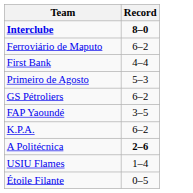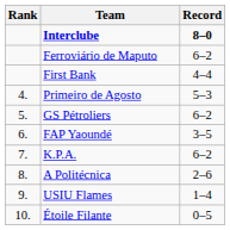 <table class="wikitable" style="text-align:center">
 <tr>
+<th>Rank</th>
 <th width=170>Team</th>
 <th>Record</th>
 </tr>
 <tr>
+<td></td>
 <td align=left> <strong><a href='#'>Interclube</a></strong></td>
 <td><strong>8–0</strong></td>
 </tr>
 <tr>
+<td></td>
 <td align=left> <a href='#'>Ferroviário de Maputo</a></td>
 <td>6–2</td>
 </tr>
 <tr>
+<td></td>
 <td align=left> <a href='#'>First Bank</a></td>
 <td>4–4</td>
 </tr>
 <tr>
+<td>4.</td>
 <td align=left> <a href='#'>Primeiro de Agosto</a></td>
 <td>5–3</td>
 </tr>
 <tr>
+<td>5.</td>
 <td align=left> <a href='#'>GS Pétroliers</a></td>
 <td>6–2</td>
 </tr>
 <tr>
+<td>6.</td>
 <td align=left> <a href='#'>FAP Yaoundé</a></td>
 <td>3–5</td>
 </tr>
 <tr>
+<td>7.</td>
 <td align=left> <a href='#'>K.P.A.</a></td>
 <td>6–2</td>
 </tr>
 <tr>
+<td>8.</td>
 <td align=left> <a href='#'>A Politécnica</a></td>
-<td><strong>2–6</strong></td>
+<td>2–6</td>
 </tr>
 <tr>
+<td>9.</td>
 <td align=left> <a href='#'>USIU Flames</a></td>
 <td>1–4</td>
 </tr>
 <tr>
+<td>10.</td>
 <td align=left> <a href='#'>Étoile Filante</a></td>
 <td>0–5</td>
 </tr>
 </table>
